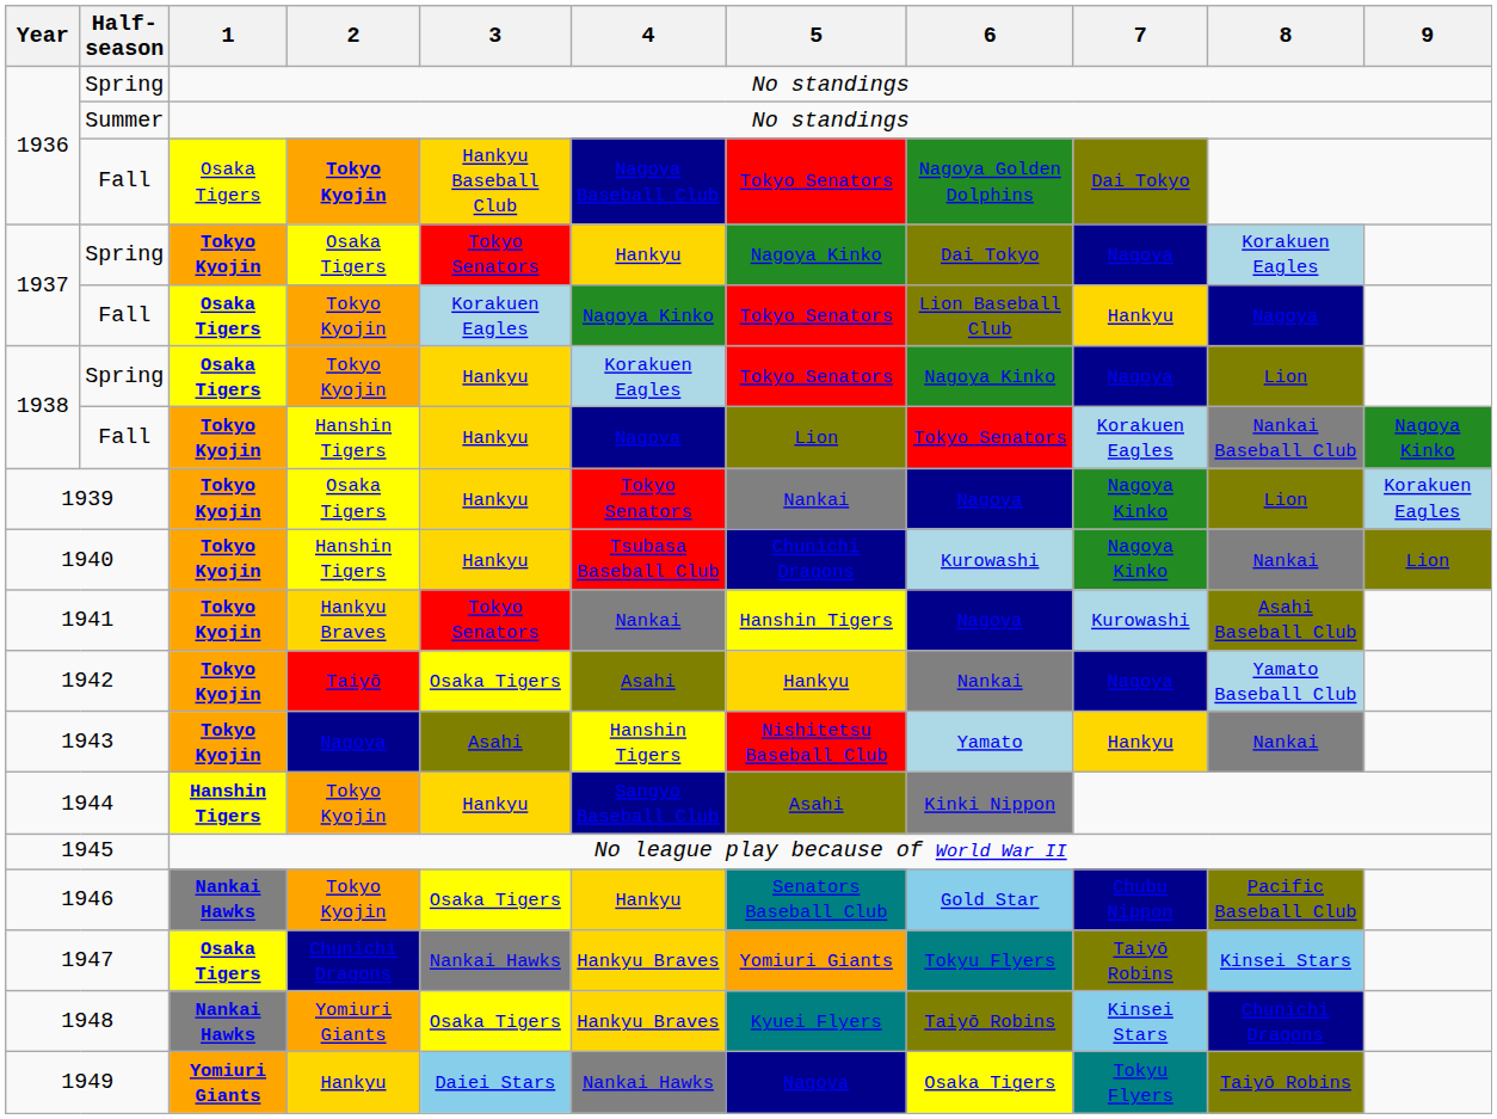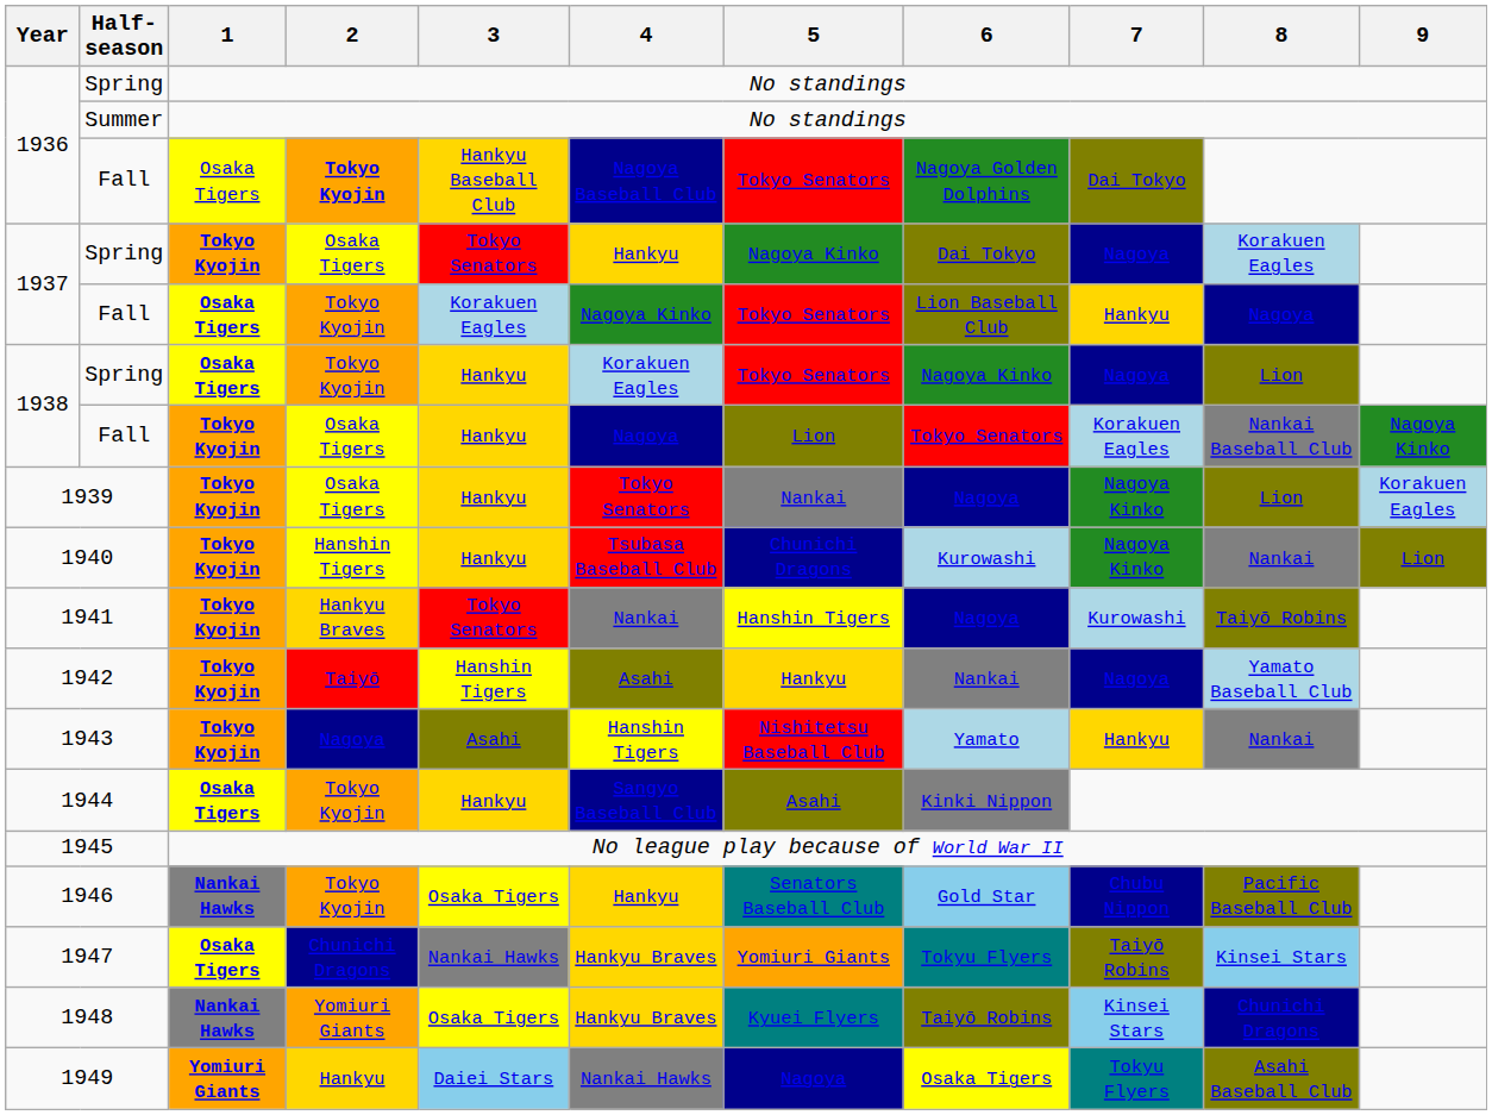 <table class="wikitable" width="100%" style="text-align:center;">
 <tr>
 <th width="5%">Year</th>
 <th width=5%>Half-season</th>
 <th>1</th>
 <th>2</th>
 <th>3</th>
 <th>4</th>
 <th>5</th>
 <th>6</th>
 <th>7</th>
 <th>8</th>
 <th>9</th>
 </tr>
 <tr>
 <td rowspan="3">1936</td>
 <td>Spring</td>
 <td colspan=9><em>No standings</em></td>
 </tr>
 <tr>
 <td>Summer</td>
 <td colspan=9><em>No standings</em></td>
 </tr>
 <tr>
 <td>Fall</td>
 <td bgcolor=yellow><small><a href='#'>Osaka Tigers</a></small></td>
 <td bgcolor=orange><small><strong><a href='#'>Tokyo Kyojin</a></strong></small></td>
 <td bgcolor=gold><small><a href='#'>Hankyu Baseball Club</a></small></td>
 <td bgcolor=darkblue><small><a href='#'><span>Nagoya Baseball Club</span></a></small></td>
 <td bgcolor=red><small><a href='#'>Tokyo Senators</a></small></td>
 <td bgcolor=forestgreen><small><a href='#'><span>Nagoya Golden Dolphins</span></a></small></td>
 <td bgcolor=olive><small><a href='#'><span>Dai Tokyo</span></a></small></td>
 <td colspan=2> </td>
 </tr>
 <tr>
 <td rowspan="2">1937</td>
 <td>Spring</td>
 <td bgcolor=orange><small><strong><a href='#'>Tokyo Kyojin</a></strong></small></td>
 <td bgcolor=yellow><small><a href='#'>Osaka Tigers</a></small></td>
 <td bgcolor=red><small><a href='#'>Tokyo Senators</a></small></td>
 <td bgcolor=gold><small><a href='#'>Hankyu</a></small></td>
 <td bgcolor=forestgreen><small><a href='#'><span>Nagoya Kinko</span></a></small></td>
 <td bgcolor=olive><small><a href='#'><span>Dai Tokyo</span></a></small></td>
 <td bgcolor=darkblue><small><a href='#'><span>Nagoya</span></a></small></td>
 <td bgcolor=lightblue><small><a href='#'>Korakuen Eagles</a></small></td>
 <td> </td>
 </tr>
 <tr>
 <td>Fall</td>
 <td bgcolor=yellow><small><strong><a href='#'>Osaka Tigers</a></strong></small></td>
 <td bgcolor=orange><small><a href='#'>Tokyo Kyojin</a></small></td>
 <td bgcolor=lightblue><small><a href='#'>Korakuen Eagles</a></small></td>
 <td bgcolor=forestgreen><small><a href='#'><span>Nagoya Kinko</span></a></small></td>
 <td bgcolor=red><small><a href='#'>Tokyo Senators</a></small></td>
 <td bgcolor=olive><small><a href='#'><span>Lion Baseball Club</span></a></small></td>
 <td bgcolor=gold><small><a href='#'>Hankyu</a></small></td>
 <td bgcolor=darkblue><small><a href='#'><span>Nagoya</span></a></small></td>
 <td> </td>
 </tr>
 <tr>
 <td rowspan="2">1938</td>
 <td>Spring</td>
 <td bgcolor=yellow><small><strong><a href='#'>Osaka Tigers</a></strong></small></td>
 <td bgcolor=orange><small><a href='#'>Tokyo Kyojin</a></small></td>
 <td bgcolor=gold><small><a href='#'>Hankyu</a></small></td>
 <td bgcolor=lightblue><small><a href='#'>Korakuen Eagles</a></small></td>
 <td bgcolor=red><small><a href='#'>Tokyo Senators</a></small></td>
 <td bgcolor=forestgreen><small><a href='#'><span>Nagoya Kinko</span></a></small></td>
 <td bgcolor=darkblue><small><a href='#'><span>Nagoya</span></a></small></td>
 <td bgcolor=olive><small><a href='#'><span>Lion</span></a></small></td>
 <td> </td>
 </tr>
 <tr>
 <td>Fall</td>
 <td bgcolor=orange><small><strong><a href='#'>Tokyo Kyojin</a></strong></small></td>
-<td bgcolor=yellow><small><a href='#'>Hanshin Tigers</a></small></td>
+<td bgcolor=yellow><small><a href='#'>Osaka Tigers</a></small></td>
 <td bgcolor=gold><small><a href='#'>Hankyu</a></small></td>
 <td bgcolor=darkblue><small><a href='#'><span>Nagoya</span></a></small></td>
 <td bgcolor=olive><small><a href='#'><span>Lion</span></a></small></td>
 <td bgcolor=red><small><a href='#'>Tokyo Senators</a></small></td>
 <td bgcolor=lightblue><small><a href='#'>Korakuen Eagles</a></small></td>
 <td bgcolor=gray><small><a href='#'><span>Nankai Baseball Club</span></a></small></td>
 <td bgcolor=forestgreen><small><a href='#'><span>Nagoya Kinko</span></a></small></td>
 </tr>
 <tr>
 <td colspan=2>1939</td>
 <td bgcolor=orange><small><strong><a href='#'>Tokyo Kyojin</a></strong></small></td>
 <td bgcolor=yellow><small><a href='#'>Osaka Tigers</a></small></td>
 <td bgcolor=gold><small><a href='#'>Hankyu</a></small></td>
 <td bgcolor=red><small><a href='#'>Tokyo Senators</a></small></td>
 <td bgcolor=gray><small><a href='#'><span>Nankai</span></a></small></td>
 <td bgcolor=darkblue><small><a href='#'><span>Nagoya</span></a></small></td>
 <td bgcolor=forestgreen><small><a href='#'><span>Nagoya Kinko</span></a></small></td>
 <td bgcolor=olive><small><a href='#'><span>Lion</span></a></small></td>
 <td bgcolor=lightblue><small><a href='#'>Korakuen Eagles</a></small></td>
 </tr>
 <tr>
 <td colspan=2>1940</td>
 <td bgcolor=orange><small><strong><a href='#'>Tokyo Kyojin</a></strong></small></td>
 <td bgcolor=yellow><small><a href='#'>Hanshin Tigers</a></small></td>
 <td bgcolor=gold><small><a href='#'>Hankyu</a></small></td>
 <td bgcolor=red><small><a href='#'>Tsubasa Baseball Club</a></small></td>
 <td bgcolor=darkblue><small><a href='#'><span>Chunichi Dragons</span></a></small></td>
 <td bgcolor=lightblue><small><a href='#'>Kurowashi</a></small></td>
 <td bgcolor=forestgreen><small><a href='#'><span>Nagoya Kinko</span></a></small></td>
 <td bgcolor=gray><small><a href='#'><span>Nankai</span></a></small></td>
 <td bgcolor=olive><small><a href='#'><span>Lion</span></a></small></td>
 </tr>
 <tr>
 <td colspan=2>1941</td>
 <td bgcolor=orange><small><strong><a href='#'>Tokyo Kyojin</a></strong></small></td>
 <td bgcolor=gold><small><a href='#'>Hankyu Braves</a></small></td>
 <td bgcolor=red><small><a href='#'>Tokyo Senators</a></small></td>
 <td bgcolor=gray><small><a href='#'><span>Nankai</span></a></small></td>
 <td bgcolor=yellow><small><a href='#'>Hanshin Tigers</a></small></td>
 <td bgcolor=darkblue><small><a href='#'><span>Nagoya</span></a></small></td>
 <td bgcolor=lightblue><small><a href='#'>Kurowashi</a></small></td>
-<td bgcolor=olive><small><a href='#'><span>Asahi Baseball Club</span></a></small></td>
+<td bgcolor=olive><small><a href='#'><span>Taiyō Robins</span></a></small></td>
 <td> </td>
 </tr>
 <tr>
 <td colspan=2>1942</td>
 <td bgcolor=orange><small><strong><a href='#'>Tokyo Kyojin</a></strong></small></td>
 <td bgcolor=red><small><a href='#'>Taiyō</a></small></td>
-<td bgcolor=yellow><small><a href='#'>Osaka Tigers</a></small></td>
+<td bgcolor=yellow><small><a href='#'>Hanshin Tigers</a></small></td>
 <td bgcolor=olive><small><a href='#'><span>Asahi</span></a></small></td>
 <td bgcolor=gold><small><a href='#'>Hankyu</a></small></td>
 <td bgcolor=gray><small><a href='#'><span>Nankai</span></a></small></td>
 <td bgcolor=darkblue><small><a href='#'><span>Nagoya</span></a></small></td>
 <td bgcolor=lightblue><small><a href='#'>Yamato Baseball Club</a></small></td>
 <td> </td>
 </tr>
 <tr>
 <td colspan=2>1943</td>
 <td bgcolor=orange><small><strong><a href='#'>Tokyo Kyojin</a></strong></small></td>
 <td bgcolor=darkblue><small><a href='#'><span>Nagoya</span></a></small></td>
 <td bgcolor=olive><small><a href='#'><span>Asahi</span></a></small></td>
 <td bgcolor=yellow><small><a href='#'>Hanshin Tigers</a></small></td>
 <td bgcolor=red><small><a href='#'>Nishitetsu Baseball Club</a></small></td>
 <td bgcolor=lightblue><small><a href='#'>Yamato</a></small></td>
 <td bgcolor=gold><small><a href='#'>Hankyu</a></small></td>
 <td bgcolor=gray><small><a href='#'><span>Nankai</span></a></small></td>
 <td> </td>
 </tr>
 <tr>
 <td colspan=2>1944</td>
-<td bgcolor=yellow><small><strong><a href='#'>Hanshin Tigers</a></strong></small></td>
+<td bgcolor=yellow><small><strong><a href='#'>Osaka Tigers</a></strong></small></td>
 <td bgcolor=orange><small><a href='#'>Tokyo Kyojin</a></small></td>
 <td bgcolor=gold><small><a href='#'>Hankyu</a></small></td>
 <td bgcolor=darkblue><small><a href='#'><span>Sangyo Baseball Club</span></a></small></td>
 <td bgcolor=olive><small><a href='#'><span>Asahi</span></a></small></td>
 <td bgcolor=gray><small><a href='#'><span>Kinki Nippon</span></a></small></td>
 <td colspan=3> </td>
 </tr>
 <tr>
 <td colspan=2>1945</td>
 <td colspan=9><em>No league play because of <small><a href='#'>World War II</a></small></em></td>
 </tr>
 <tr>
 <td colspan=2>1946</td>
 <td bgcolor=gray><small><strong><a href='#'><span>Nankai Hawks</span></a></strong></small></td>
 <td bgcolor=orange><small><a href='#'>Tokyo Kyojin</a></small></td>
 <td bgcolor=yellow><small><a href='#'>Osaka Tigers</a></small></td>
 <td bgcolor=gold><small><a href='#'>Hankyu</a></small></td>
 <td bgcolor=teal><small><a href='#'><span>Senators Baseball Club</span></a></small></td>
 <td bgcolor=skyblue><small><a href='#'>Gold Star</a></small></td>
 <td bgcolor=darkblue><small><a href='#'><span>Chubu Nippon</span></a></small></td>
 <td bgcolor=olive><small><a href='#'><span>Pacific Baseball Club</span></a></small></td>
 <td> </td>
 </tr>
 <tr>
 <td colspan=2>1947</td>
 <td bgcolor=yellow><small><strong><a href='#'>Osaka Tigers</a></strong></small></td>
 <td bgcolor=darkblue><small><a href='#'><span>Chunichi Dragons</span></a></small></td>
 <td bgcolor=gray><small><a href='#'><span>Nankai Hawks</span></a></small></td>
 <td bgcolor=gold><small><a href='#'>Hankyu Braves</a></small></td>
 <td bgcolor=orange><small><a href='#'>Yomiuri Giants</a></small></td>
 <td bgcolor=teal><small><a href='#'><span>Tokyu Flyers</span></a></small></td>
 <td bgcolor=olive><small><a href='#'><span>Taiyō Robins</span></a></small></td>
 <td bgcolor=skyblue><small><a href='#'>Kinsei Stars</a></small></td>
 <td> </td>
 </tr>
 <tr>
 <td colspan=2>1948</td>
 <td bgcolor=gray><small><strong><a href='#'><span>Nankai Hawks</span></a></strong></small></td>
 <td bgcolor=orange><small><a href='#'>Yomiuri Giants</a></small></td>
 <td bgcolor=yellow><small><a href='#'>Osaka Tigers</a></small></td>
 <td bgcolor=gold><small><a href='#'>Hankyu Braves</a></small></td>
 <td bgcolor=teal><small><a href='#'><span>Kyuei Flyers</span></a></small></td>
 <td bgcolor=olive><small><a href='#'><span>Taiyō Robins</span></a></small></td>
 <td bgcolor=skyblue><small><a href='#'>Kinsei Stars</a></small></td>
 <td bgcolor=darkblue><small><a href='#'><span>Chunichi Dragons</span></a></small></td>
 <td> </td>
 </tr>
 <tr>
 <td colspan=2>1949</td>
 <td bgcolor=orange><small><strong><a href='#'>Yomiuri Giants</a></strong></small></td>
 <td bgcolor=gold><small><a href='#'>Hankyu</a></small></td>
 <td bgcolor=skyblue><small><a href='#'>Daiei Stars</a></small></td>
 <td bgcolor=gray><small><a href='#'><span>Nankai Hawks</span></a></small></td>
 <td bgcolor=darkblue><small><a href='#'><span>Nagoya</span></a></small></td>
 <td bgcolor=yellow><small><a href='#'>Osaka Tigers</a></small></td>
 <td bgcolor=teal><small><a href='#'><span>Tokyu Flyers</span></a></small></td>
-<td bgcolor=olive><small><a href='#'><span>Taiyō Robins</span></a></small></td>
+<td bgcolor=olive><small><a href='#'><span>Asahi Baseball Club</span></a></small></td>
 <td> </td>
 </tr>
 </table>
